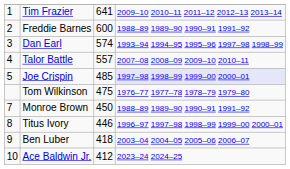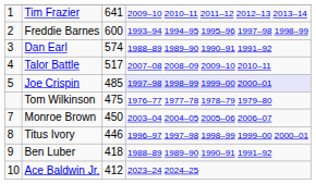 <table class="wikitable">
 <tr>
 </tr>
 <tr>
 <td>1</td>
 <td><a href='#'>Tim Frazier</a></td>
 <td>641</td>
 <td style="font-size:80%;"><a href='#'>2009–10</a> <a href='#'>2010–11</a> <a href='#'>2011–12</a> <a href='#'>2012–13</a> <a href='#'>2013–14</a></td>
 </tr>
 <tr>
 <td>2</td>
 <td>Freddie Barnes</td>
 <td>600</td>
-<td style="font-size:80%;"><a href='#'>1988–89</a> <a href='#'>1989–90</a> <a href='#'>1990–91</a> <a href='#'>1991–92</a></td>
+<td style="font-size:80%;"><a href='#'>1993–94</a> <a href='#'>1994–95</a> <a href='#'>1995–96</a> <a href='#'>1997–98</a> <a href='#'>1998–99</a></td>
 </tr>
 <tr>
 <td>3</td>
 <td><a href='#'>Dan Earl</a></td>
 <td>574</td>
-<td style="font-size:80%;"><a href='#'>1993–94</a> <a href='#'>1994–95</a> <a href='#'>1995–96</a> <a href='#'>1997–98</a> <a href='#'>1998–99</a></td>
+<td style="font-size:80%;"><a href='#'>1988–89</a> <a href='#'>1989–90</a> <a href='#'>1990–91</a> <a href='#'>1991–92</a></td>
 </tr>
 <tr>
 <td>4</td>
 <td><a href='#'>Talor Battle</a></td>
-<td>557</td>
+<td>517</td>
 <td style="font-size:80%;"><a href='#'>2007–08</a> <a href='#'>2008–09</a> <a href='#'>2009–10</a> <a href='#'>2010–11</a></td>
 </tr>
 <tr>
 <td>5</td>
 <td><a href='#'>Joe Crispin</a></td>
 <td>485</td>
 <td style="background: lavender; font-size:80%;"><a href='#'>1997–98</a> <a href='#'>1998–99</a> <a href='#'>1999–00</a> <a href='#'>2000–01</a></td>
 </tr>
 <tr>
 <td></td>
 <td>Tom Wilkinson</td>
 <td>475</td>
 <td style="font-size:80%;"><a href='#'>1976–77</a> <a href='#'>1977–78</a> <a href='#'>1978–79</a> <a href='#'>1979–80</a></td>
 </tr>
 <tr>
 <td>7</td>
 <td>Monroe Brown</td>
 <td>450</td>
-<td style="font-size:80%;"><a href='#'>1988–89</a> <a href='#'>1989–90</a> <a href='#'>1990–91</a> <a href='#'>1991–92</a></td>
+<td style="font-size:80%;"><a href='#'>2003–04</a> <a href='#'>2004–05</a> <a href='#'>2005–06</a> <a href='#'>2006–07</a></td>
 </tr>
 <tr>
 <td>8</td>
 <td>Titus Ivory</td>
 <td>446</td>
 <td style="font-size:80%;"><a href='#'>1996–97</a> <a href='#'>1997–98</a> <a href='#'>1998–99</a> <a href='#'>1999–00</a> <a href='#'>2000–01</a></td>
 </tr>
 <tr>
 <td>9</td>
 <td>Ben Luber</td>
 <td>418</td>
-<td style="font-size:80%;"><a href='#'>2003–04</a> <a href='#'>2004–05</a> <a href='#'>2005–06</a> <a href='#'>2006–07</a></td>
+<td style="font-size:80%;"><a href='#'>1988–89</a> <a href='#'>1989–90</a> <a href='#'>1990–91</a> <a href='#'>1991–92</a></td>
 </tr>
 <tr>
 <td>10</td>
 <td><a href='#'>Ace Baldwin Jr.</a></td>
 <td>412</td>
 <td style="font-size:80%;"><a href='#'>2023–24</a> <a href='#'>2024–25</a></td>
 </tr>
 </table>
